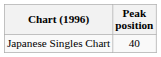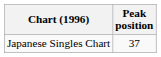 <table class="wikitable sortable">
 <tr>
 <th>Chart (1996)</th>
 <th>Peak<br>position</th>
 </tr>
 <tr>
 <td>Japanese Singles Chart</td>
-<td style="text-align:center;">40</td>
+<td style="text-align:center;">37</td>
 </tr>
 </table>
